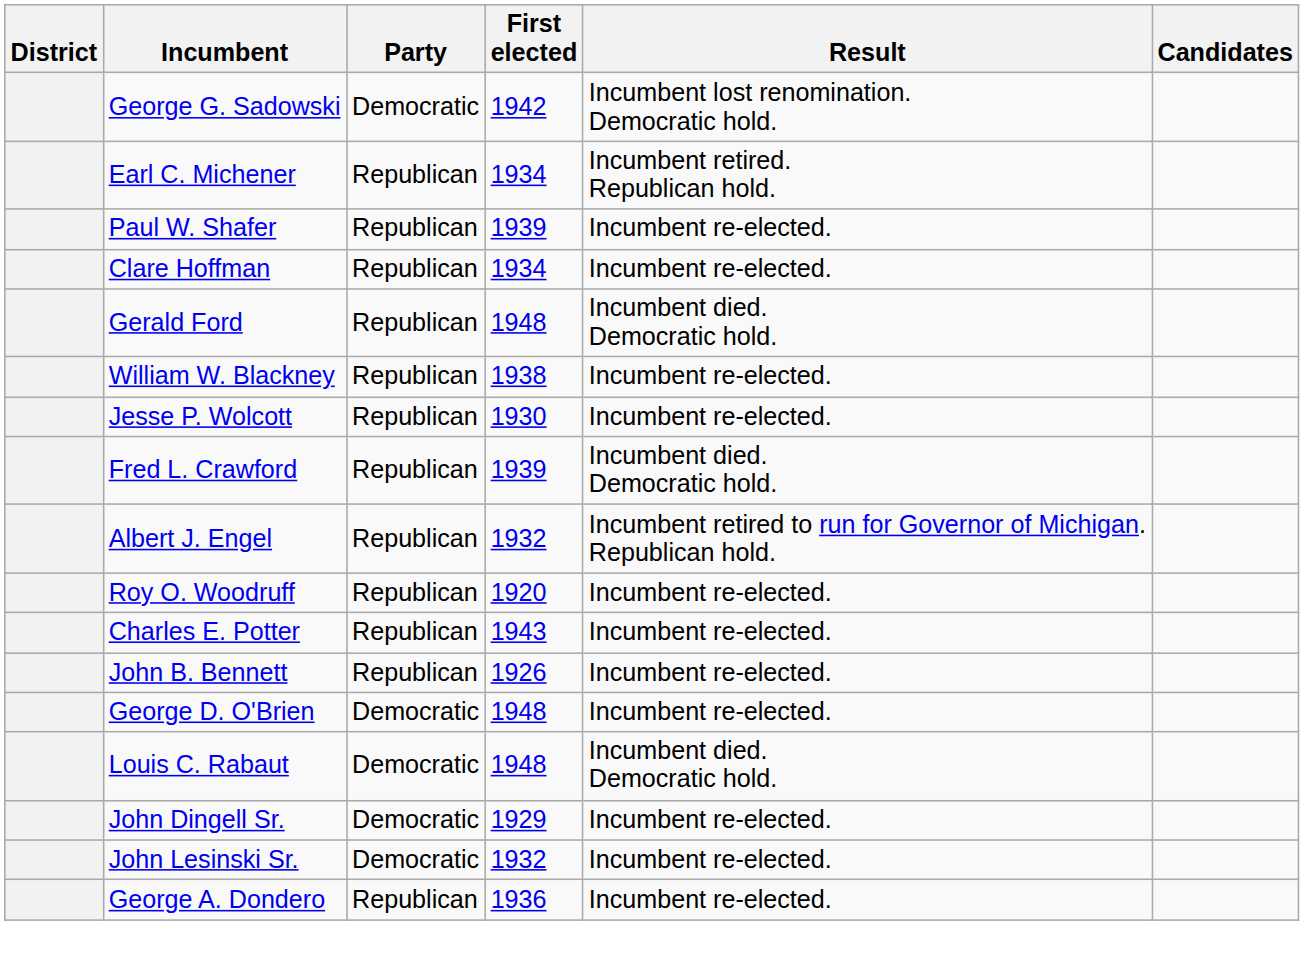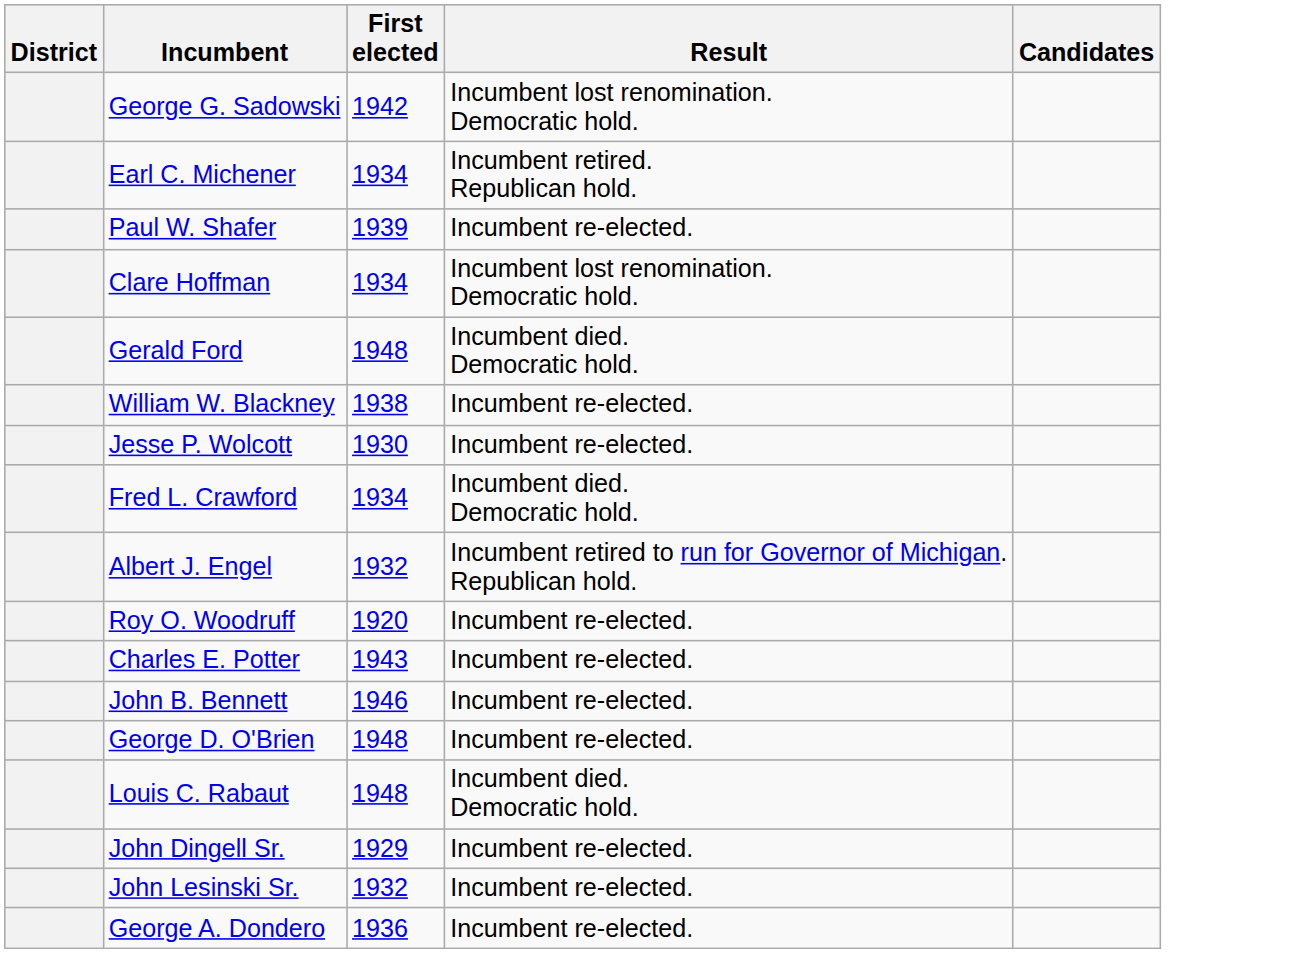 <table class=wikitable>
 <tr valign=bottom>
 <th>District</th>
 <th>Incumbent</th>
-<th>Party</th>
 <th>First<br>elected</th>
 <th>Result</th>
 <th>Candidates</th>
 </tr>
 <tr>
 <th></th>
 <td><a href='#'>George G. Sadowski</a></td>
-<td>Democratic</td>
 <td><a href='#'>1942</a></td>
 <td>Incumbent lost renomination.<br>Democratic hold.</td>
 <td nowrap></td>
 </tr>
 <tr>
 <th></th>
 <td><a href='#'>Earl C. Michener</a></td>
-<td>Republican</td>
 <td><a href='#'>1934</a></td>
 <td>Incumbent retired.<br>Republican hold.</td>
 <td nowrap></td>
 </tr>
 <tr>
 <th></th>
 <td><a href='#'>Paul W. Shafer</a></td>
-<td>Republican</td>
 <td><a href='#'>1939</a></td>
 <td>Incumbent re-elected.</td>
 <td nowrap></td>
 </tr>
 <tr>
 <th></th>
 <td><a href='#'>Clare Hoffman</a></td>
-<td>Republican</td>
 <td><a href='#'>1934</a></td>
-<td>Incumbent re-elected.</td>
+<td>Incumbent lost renomination.<br>Democratic hold.</td>
 <td nowrap></td>
 </tr>
 <tr>
 <th></th>
 <td><a href='#'>Gerald Ford</a></td>
-<td>Republican</td>
 <td><a href='#'>1948</a></td>
 <td>Incumbent died.<br>Democratic hold.</td>
 <td nowrap></td>
 </tr>
 <tr>
 <th></th>
 <td><a href='#'>William W. Blackney</a></td>
-<td>Republican</td>
 <td><a href='#'>1938</a></td>
 <td>Incumbent re-elected.</td>
 <td nowrap></td>
 </tr>
 <tr>
 <th></th>
 <td><a href='#'>Jesse P. Wolcott</a></td>
-<td>Republican</td>
 <td><a href='#'>1930</a></td>
 <td>Incumbent re-elected.</td>
 <td nowrap></td>
 </tr>
 <tr>
 <th></th>
 <td><a href='#'>Fred L. Crawford</a></td>
-<td>Republican</td>
-<td><a href='#'>1939</a></td>
+<td><a href='#'>1934</a></td>
 <td>Incumbent died.<br>Democratic hold.</td>
 <td nowrap></td>
 </tr>
 <tr>
 <th></th>
 <td><a href='#'>Albert J. Engel</a></td>
-<td>Republican</td>
 <td><a href='#'>1932</a></td>
 <td>Incumbent retired to <a href='#'>run for Governor of Michigan</a>.<br>Republican hold.</td>
 <td nowrap></td>
 </tr>
 <tr>
 <th></th>
 <td><a href='#'>Roy O. Woodruff</a></td>
-<td>Republican</td>
 <td><a href='#'>1920</a></td>
 <td>Incumbent re-elected.</td>
 <td nowrap></td>
 </tr>
 <tr>
 <th></th>
 <td><a href='#'>Charles E. Potter</a></td>
-<td>Republican</td>
 <td><a href='#'>1943</a></td>
 <td>Incumbent re-elected.</td>
 <td nowrap></td>
 </tr>
 <tr>
 <th></th>
 <td><a href='#'>John B. Bennett</a></td>
-<td>Republican</td>
-<td><a href='#'>1926</a></td>
+<td><a href='#'>1946</a></td>
 <td>Incumbent re-elected.</td>
 <td nowrap></td>
 </tr>
 <tr>
 <th></th>
 <td><a href='#'>George D. O'Brien</a></td>
-<td>Democratic</td>
 <td><a href='#'>1948</a></td>
 <td>Incumbent re-elected.</td>
 <td nowrap></td>
 </tr>
 <tr>
 <th></th>
 <td><a href='#'>Louis C. Rabaut</a></td>
-<td>Democratic</td>
 <td><a href='#'>1948</a></td>
 <td>Incumbent died.<br>Democratic hold.</td>
 <td nowrap></td>
 </tr>
 <tr>
 <th></th>
 <td><a href='#'>John Dingell Sr.</a></td>
-<td>Democratic</td>
 <td><a href='#'>1929</a></td>
 <td>Incumbent re-elected.</td>
 <td nowrap></td>
 </tr>
 <tr>
 <th></th>
 <td><a href='#'>John Lesinski Sr.</a></td>
-<td>Democratic</td>
 <td><a href='#'>1932</a></td>
 <td>Incumbent re-elected.</td>
 <td nowrap></td>
 </tr>
 <tr>
 <th></th>
 <td><a href='#'>George A. Dondero</a></td>
-<td>Republican</td>
 <td><a href='#'>1936</a></td>
 <td>Incumbent re-elected.</td>
 <td nowrap></td>
 </tr>
 </table>
